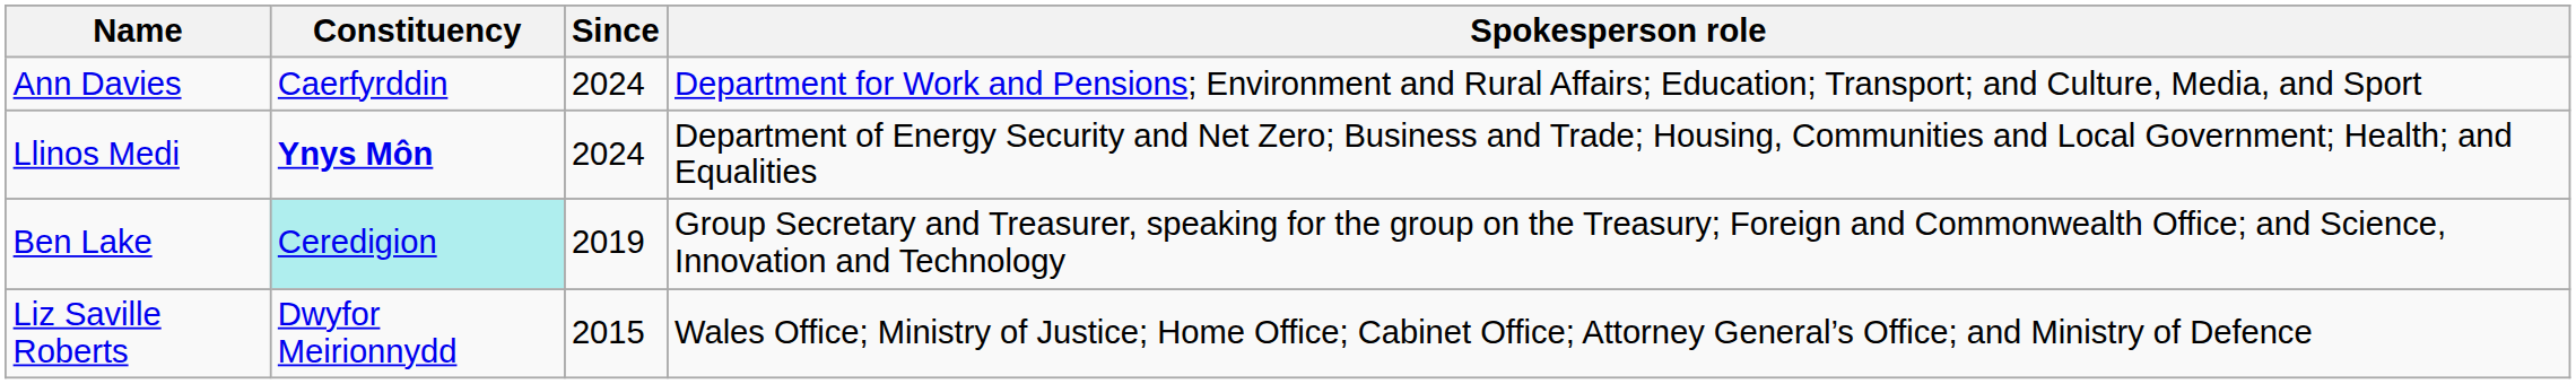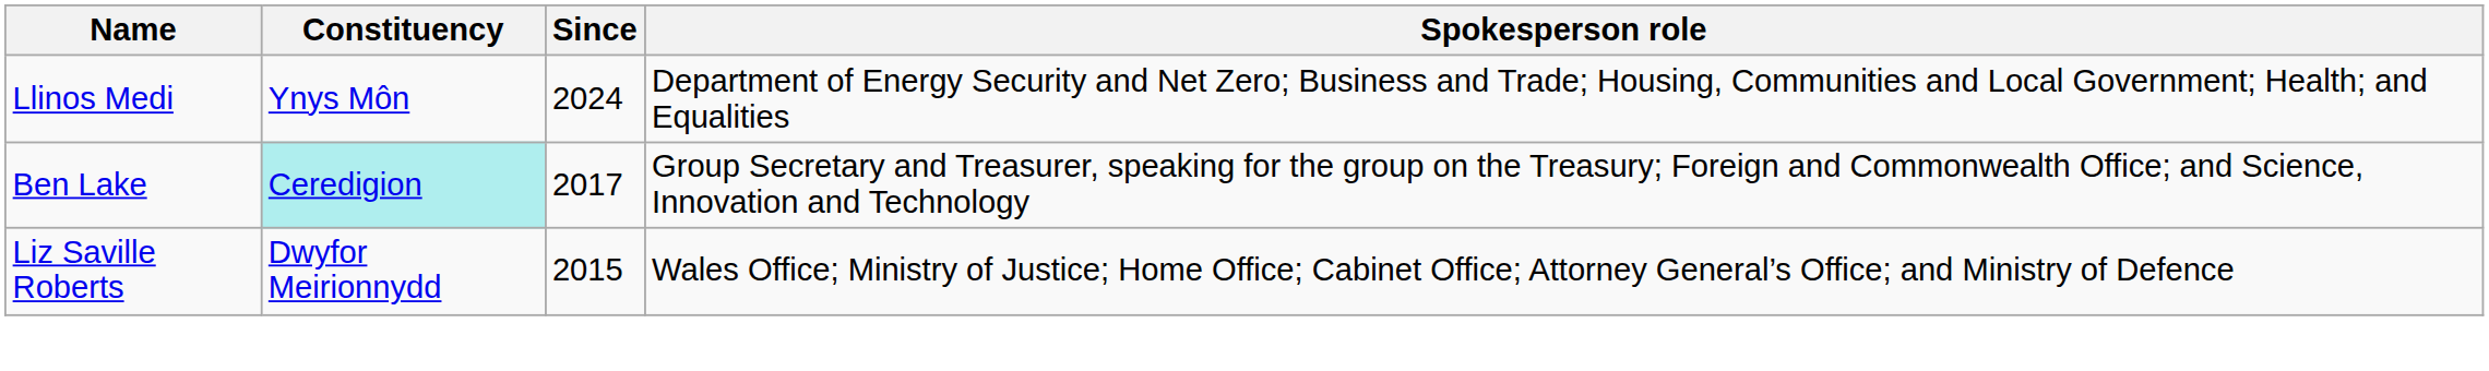 <table class="wikitable">
 <tr>
 <th>Name</th>
 <th>Constituency</th>
 <th>Since</th>
 <th>Spokesperson role</th>
 </tr>
 <tr>
-<td><a href='#'>Ann Davies</a></td>
-<td><a href='#'>Caerfyrddin</a></td>
-<td>2024</td>
-<td><a href='#'>Department for Work and Pensions</a>; Environment and Rural Affairs; Education; Transport; and Culture, Media, and Sport</td>
-</tr>
-<tr>
 <td><a href='#'>Llinos Medi</a></td>
-<td><strong><a href='#'>Ynys Môn</a></strong></td>
+<td><a href='#'>Ynys Môn</a></td>
 <td>2024</td>
 <td>Department of Energy Security and Net Zero; Business and Trade; Housing, Communities and Local Government; Health; and Equalities</td>
 </tr>
 <tr>
 <td><a href='#'>Ben Lake</a></td>
 <td style="background: paleturquoise;"><a href='#'>Ceredigion</a></td>
-<td>2019</td>
+<td>2017</td>
 <td>Group Secretary and Treasurer, speaking for the group on the Treasury; Foreign and Commonwealth Office; and Science, Innovation and Technology</td>
 </tr>
 <tr>
 <td><a href='#'>Liz Saville Roberts</a></td>
 <td><a href='#'>Dwyfor Meirionnydd</a></td>
 <td>2015</td>
 <td>Wales Office; Ministry of Justice; Home Office; Cabinet Office; Attorney General’s Office; and Ministry of Defence</td>
 </tr>
 </table>
